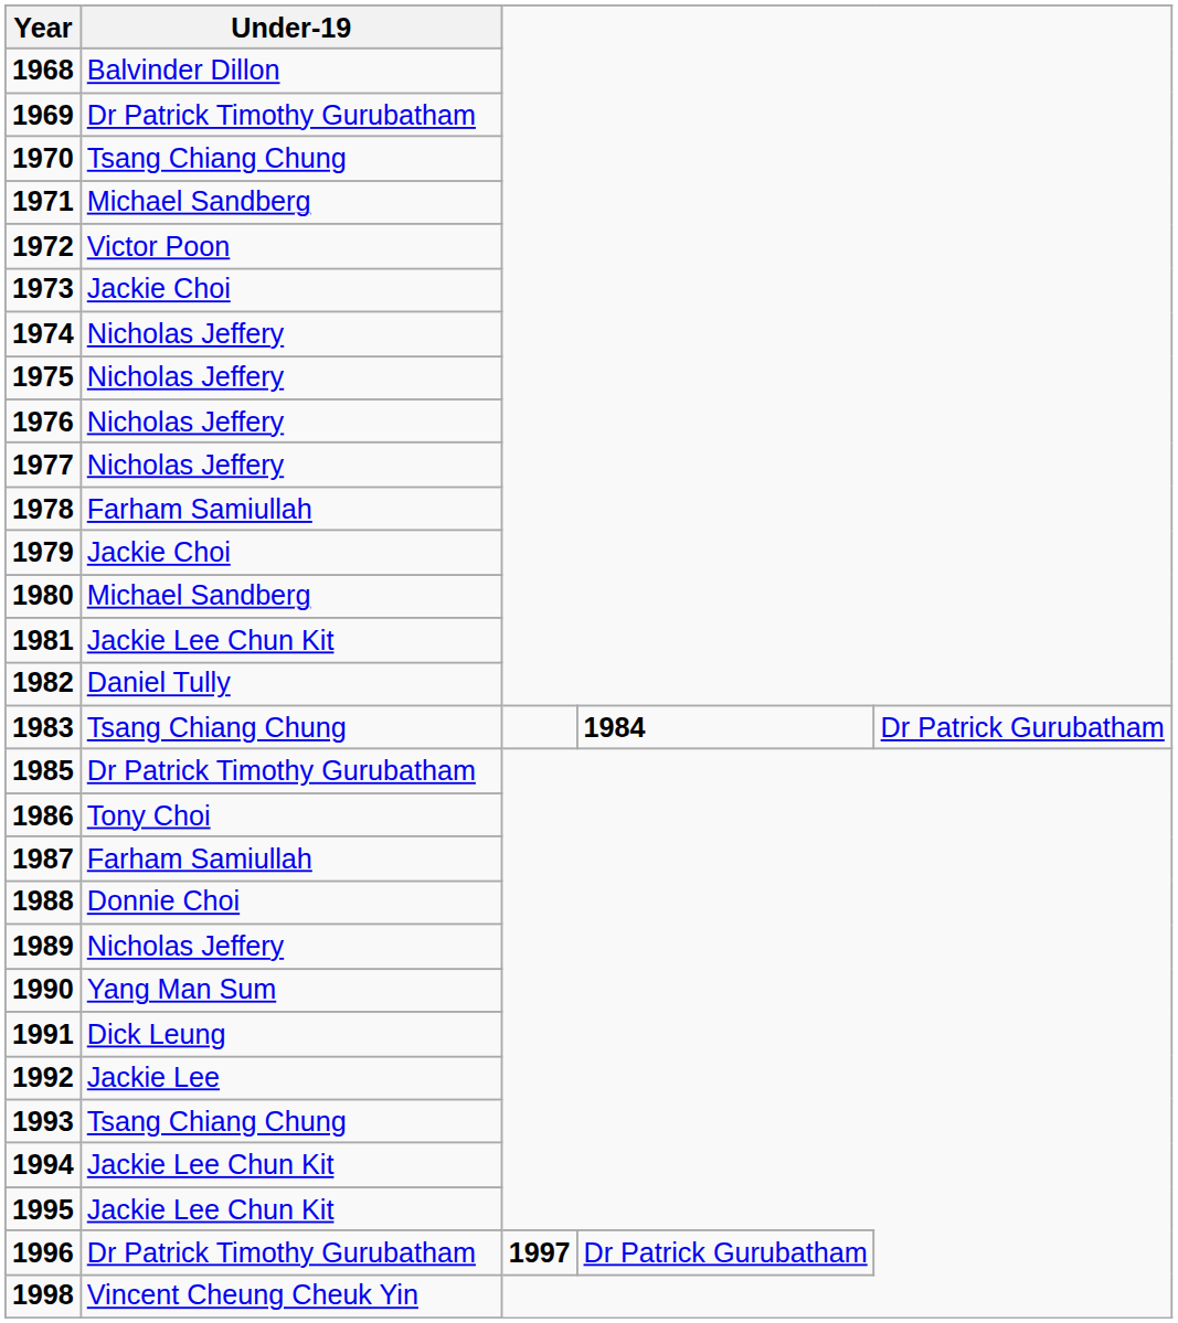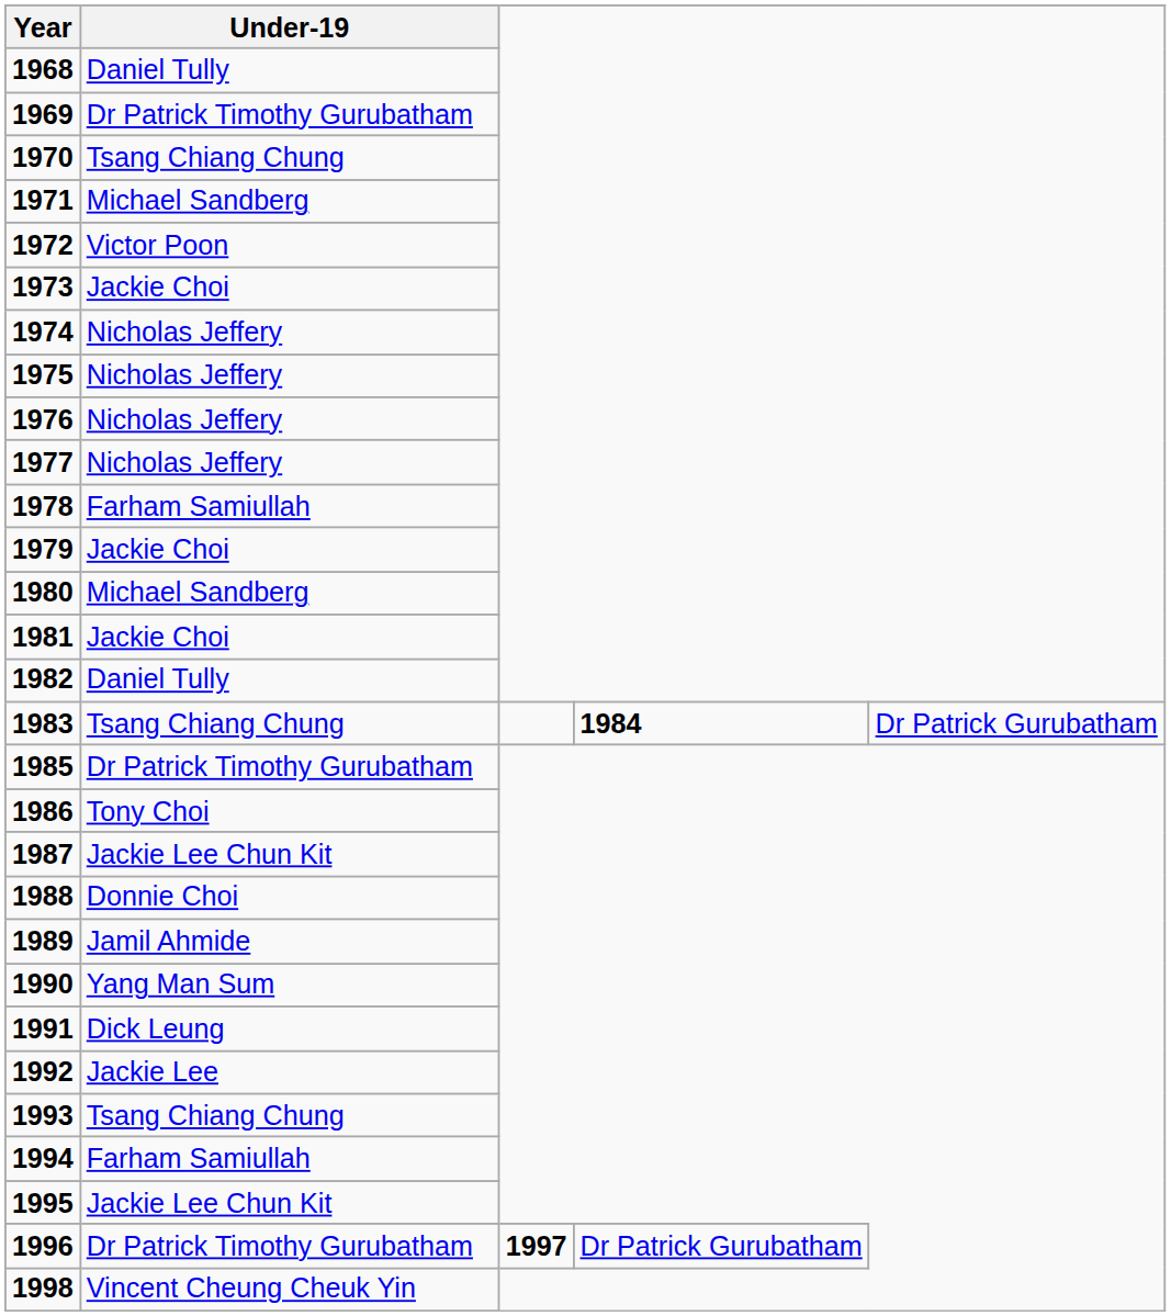 <table class="wikitable sortable" style="font-size: 85%">
 <tr>
 <th>Year</th>
 <th width=200>Under-19</th>
 </tr>
 <tr>
 <td><strong>1968</strong></td>
-<td> <a href='#'>Balvinder Dillon</a></td>
+<td> <a href='#'>Daniel Tully</a></td>
 </tr>
 <tr>
 <td><strong>1969</strong></td>
 <td> <a href='#'>Dr Patrick Timothy Gurubatham</a></td>
 </tr>
 <tr>
 <td><strong>1970</strong></td>
 <td> <a href='#'>Tsang Chiang Chung</a></td>
 </tr>
 <tr>
 <td><strong>1971</strong></td>
 <td> <a href='#'>Michael Sandberg</a></td>
 </tr>
 <tr>
 <td><strong>1972</strong></td>
 <td> <a href='#'>Victor Poon</a></td>
 </tr>
 <tr>
 <td><strong>1973</strong></td>
 <td> <a href='#'>Jackie Choi</a></td>
 </tr>
 <tr>
 <td><strong>1974</strong></td>
 <td> <a href='#'>Nicholas Jeffery</a></td>
 </tr>
 <tr>
 <td><strong>1975</strong></td>
 <td> <a href='#'>Nicholas Jeffery</a></td>
 </tr>
 <tr>
 <td><strong>1976</strong></td>
 <td> <a href='#'>Nicholas Jeffery</a></td>
 </tr>
 <tr>
 <td><strong>1977</strong></td>
 <td> <a href='#'>Nicholas Jeffery</a></td>
 </tr>
 <tr>
 <td><strong>1978</strong></td>
 <td> <a href='#'>Farham Samiullah</a></td>
 </tr>
 <tr>
 <td><strong>1979</strong></td>
 <td> <a href='#'>Jackie Choi</a></td>
 </tr>
 <tr>
 <td><strong>1980</strong></td>
 <td> <a href='#'>Michael Sandberg</a></td>
 </tr>
 <tr>
 <td><strong>1981</strong></td>
-<td> <a href='#'>Jackie Lee Chun Kit</a></td>
+<td> <a href='#'>Jackie Choi</a></td>
 </tr>
 <tr>
 <td><strong>1982</strong></td>
 <td> <a href='#'>Daniel Tully</a></td>
 </tr>
 <tr>
 <td><strong>1983</strong></td>
 <td> <a href='#'>Tsang Chiang Chung</a></td>
 <td></td>
 <td><strong>1984</strong></td>
 <td> <a href='#'>Dr Patrick Gurubatham</a></td>
 </tr>
 <tr>
 <td><strong>1985</strong></td>
 <td> <a href='#'>Dr Patrick Timothy Gurubatham</a></td>
 </tr>
 <tr>
 <td><strong>1986</strong></td>
 <td> <a href='#'>Tony Choi</a></td>
 </tr>
 <tr>
 <td><strong>1987</strong></td>
-<td> <a href='#'>Farham Samiullah</a></td>
+<td> <a href='#'>Jackie Lee Chun Kit</a></td>
 </tr>
 <tr>
 <td><strong>1988</strong></td>
 <td> <a href='#'>Donnie Choi</a></td>
 </tr>
 <tr>
 <td><strong>1989</strong></td>
-<td> <a href='#'>Nicholas Jeffery</a></td>
+<td> <a href='#'>Jamil Ahmide</a></td>
 </tr>
 <tr>
 <td><strong>1990</strong></td>
 <td> <a href='#'>Yang Man Sum</a></td>
 </tr>
 <tr>
 <td><strong>1991</strong></td>
 <td> <a href='#'>Dick Leung</a></td>
 </tr>
 <tr>
 <td><strong>1992</strong></td>
 <td> <a href='#'>Jackie Lee</a></td>
 </tr>
 <tr>
 <td><strong>1993</strong></td>
 <td> <a href='#'>Tsang Chiang Chung</a></td>
 </tr>
 <tr>
 <td><strong>1994</strong></td>
-<td> <a href='#'>Jackie Lee Chun Kit</a></td>
+<td> <a href='#'>Farham Samiullah</a></td>
 </tr>
 <tr>
 <td><strong>1995</strong></td>
 <td> <a href='#'>Jackie Lee Chun Kit</a></td>
 </tr>
 <tr>
 <td><strong>1996</strong></td>
 <td> <a href='#'>Dr Patrick Timothy Gurubatham</a></td>
 <td><strong>1997</strong></td>
 <td> <a href='#'>Dr Patrick Gurubatham</a></td>
 </tr>
 <tr>
 <td><strong>1998</strong></td>
 <td> <a href='#'>Vincent Cheung Cheuk Yin</a></td>
 </tr>
 <tr>
 </tr>
 </table>
